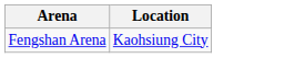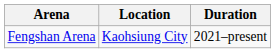 <table class="wikitable">
 <tr>
 <th>Arena</th>
 <th>Location</th>
+<th>Duration</th>
 </tr>
 <tr>
 <td><a href='#'>Fengshan Arena</a></td>
 <td><a href='#'>Kaohsiung City</a></td>
+<td style="text-align:center;">2021–present</td>
 </tr>
 </table>
